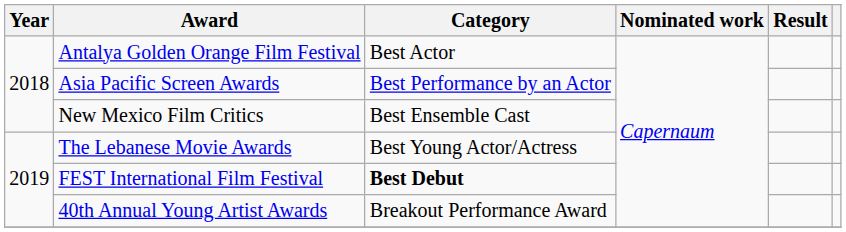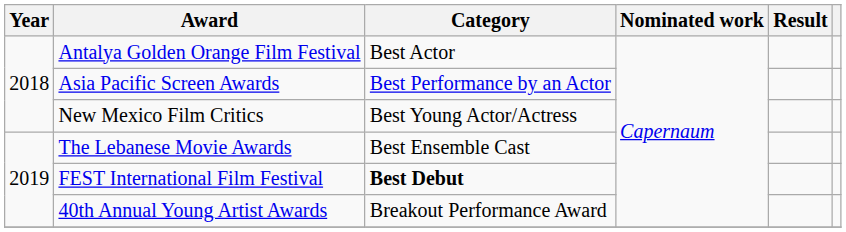 <table class="wikitable">
 <tr>
 <th>Year</th>
 <th>Award</th>
 <th>Category</th>
 <th>Nominated work</th>
 <th>Result</th>
 <th></th>
 </tr>
 <tr>
 <td rowspan="3">2018</td>
 <td><a href='#'>Antalya Golden Orange Film Festival</a></td>
 <td>Best Actor</td>
 <td rowspan="6"><em><a href='#'>Capernaum</a></em></td>
 <td></td>
 <td></td>
 </tr>
 <tr>
 <td><a href='#'>Asia Pacific Screen Awards</a></td>
 <td><a href='#'>Best Performance by an Actor</a></td>
 <td></td>
 <td></td>
 </tr>
 <tr>
 <td>New Mexico Film Critics</td>
-<td>Best Ensemble Cast</td>
+<td>Best Young Actor/Actress</td>
 <td></td>
 <td></td>
 </tr>
 <tr>
 <td rowspan="3">2019</td>
 <td><a href='#'>The Lebanese Movie Awards</a></td>
-<td>Best Young Actor/Actress</td>
+<td>Best Ensemble Cast</td>
 <td></td>
 <td></td>
 </tr>
 <tr>
 <td><a href='#'>FEST International Film Festival</a></td>
 <td><strong>Best Debut</strong></td>
 <td></td>
 <td></td>
 </tr>
 <tr>
 <td><a href='#'>40th Annual Young Artist Awards</a></td>
 <td>Breakout Performance Award</td>
 <td></td>
 <td></td>
 </tr>
 <tr>
 </tr>
 </table>
